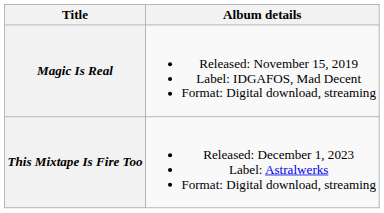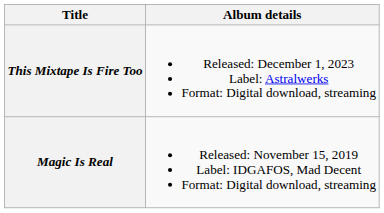 <table class="wikitable plainrowheaders" style="text-align:center;" border="1">
 <tr>
 <th scope="col">Title</th>
 <th scope="col">Album details</th>
 </tr>
 <tr>
+<th scope="row"><em>This Mixtape Is Fire Too</em></th>
+<td><br><ul><li>Released: December 1, 2023</li><li>Label: <a href='#'>Astralwerks</a></li><li>Format: Digital download, streaming</li></ul></td>
+</tr>
+<tr>
 <th scope="row"><em>Magic Is Real</em></th>
 <td><br><ul><li>Released: November 15, 2019</li><li>Label: IDGAFOS, Mad Decent</li><li>Format: Digital download, streaming</li></ul></td>
 </tr>
-<tr>
-<th scope="row"><em>This Mixtape Is Fire Too</em></th>
-<td><br><ul><li>Released: December 1, 2023</li><li>Label: <a href='#'>Astralwerks</a></li><li>Format: Digital download, streaming</li></ul></td>
-</tr>
 </table>
